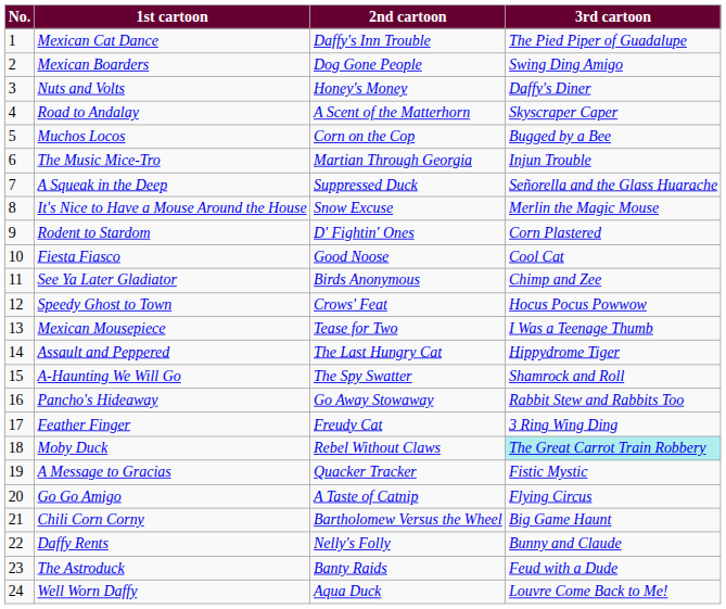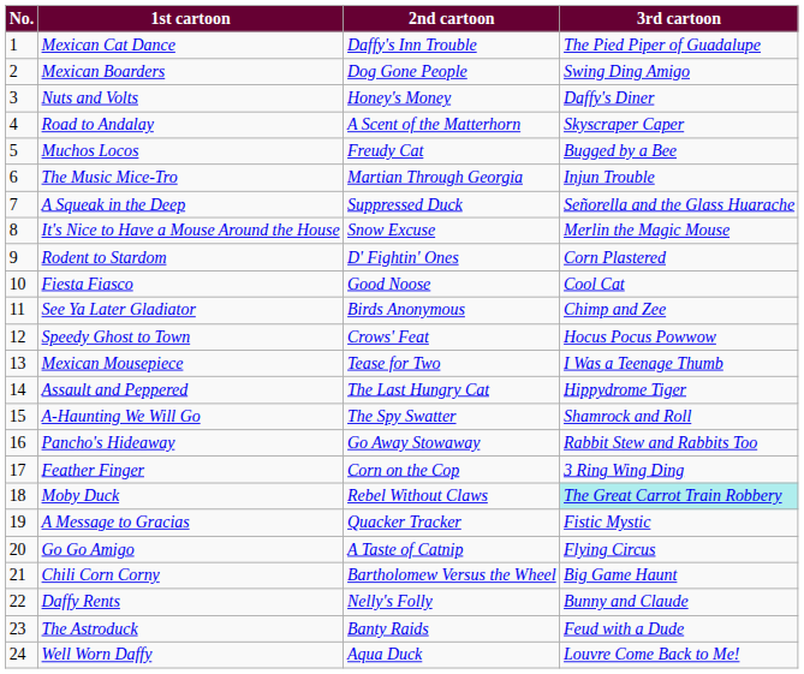 <table class="wikitable plainrowheaders">
 <tr>
 <th style="background:#603; color:#fff;">No.</th>
 <th style="background:#603; color:#fff;">1st cartoon</th>
 <th style="background:#603; color:#fff;">2nd cartoon</th>
 <th style="background:#603; color:#fff;">3rd cartoon</th>
 </tr>
 <tr>
 <td>1</td>
 <td><em><a href='#'>Mexican Cat Dance</a></em></td>
 <td><em><a href='#'>Daffy's Inn Trouble</a></em></td>
 <td><em><a href='#'>The Pied Piper of Guadalupe</a></em></td>
 </tr>
 <tr>
 <td>2</td>
 <td><em><a href='#'>Mexican Boarders</a></em></td>
 <td><em><a href='#'>Dog Gone People</a></em></td>
 <td><em><a href='#'>Swing Ding Amigo</a></em></td>
 </tr>
 <tr>
 <td>3</td>
 <td><em><a href='#'>Nuts and Volts</a></em></td>
 <td><em><a href='#'>Honey's Money</a></em></td>
 <td><em><a href='#'>Daffy's Diner</a></em></td>
 </tr>
 <tr>
 <td>4</td>
 <td><em><a href='#'>Road to Andalay</a></em></td>
 <td><em><a href='#'>A Scent of the Matterhorn</a></em></td>
 <td><em><a href='#'>Skyscraper Caper</a></em></td>
 </tr>
 <tr>
 <td>5</td>
 <td><em><a href='#'>Muchos Locos</a></em></td>
-<td><em><a href='#'>Corn on the Cop</a></em></td>
+<td><em><a href='#'>Freudy Cat</a></em></td>
 <td><em><a href='#'>Bugged by a Bee</a></em></td>
 </tr>
 <tr>
 <td>6</td>
 <td><em><a href='#'>The Music Mice-Tro</a></em></td>
 <td><em><a href='#'>Martian Through Georgia</a></em></td>
 <td><em><a href='#'>Injun Trouble</a></em></td>
 </tr>
 <tr>
 <td>7</td>
 <td><em><a href='#'>A Squeak in the Deep</a></em></td>
 <td><em><a href='#'>Suppressed Duck</a></em></td>
 <td><em><a href='#'>Señorella and the Glass Huarache</a></em></td>
 </tr>
 <tr>
 <td>8</td>
 <td><em><a href='#'>It's Nice to Have a Mouse Around the House</a></em></td>
 <td><em><a href='#'>Snow Excuse</a></em></td>
 <td><em><a href='#'>Merlin the Magic Mouse</a></em></td>
 </tr>
 <tr>
 <td>9</td>
 <td><em><a href='#'>Rodent to Stardom</a></em></td>
 <td><em><a href='#'>D' Fightin' Ones</a></em></td>
 <td><em><a href='#'>Corn Plastered</a></em></td>
 </tr>
 <tr>
 <td>10</td>
 <td><em><a href='#'>Fiesta Fiasco</a></em></td>
 <td><em><a href='#'>Good Noose</a></em></td>
 <td><em><a href='#'>Cool Cat</a></em></td>
 </tr>
 <tr>
 <td>11</td>
 <td><em><a href='#'>See Ya Later Gladiator</a></em></td>
 <td><em><a href='#'>Birds Anonymous</a></em></td>
 <td><em><a href='#'>Chimp and Zee</a></em></td>
 </tr>
 <tr>
 <td>12</td>
 <td><em><a href='#'>Speedy Ghost to Town</a></em></td>
 <td><em><a href='#'>Crows' Feat</a></em></td>
 <td><em><a href='#'>Hocus Pocus Powwow</a></em></td>
 </tr>
 <tr>
 <td>13</td>
 <td><em><a href='#'>Mexican Mousepiece</a></em></td>
 <td><em><a href='#'>Tease for Two</a></em></td>
 <td><em><a href='#'>I Was a Teenage Thumb</a></em></td>
 </tr>
 <tr>
 <td>14</td>
 <td><em><a href='#'>Assault and Peppered</a></em></td>
 <td><em><a href='#'>The Last Hungry Cat</a></em></td>
 <td><em><a href='#'>Hippydrome Tiger</a></em></td>
 </tr>
 <tr>
 <td>15</td>
 <td><em><a href='#'>A-Haunting We Will Go</a></em></td>
 <td><em><a href='#'>The Spy Swatter</a></em></td>
 <td><em><a href='#'>Shamrock and Roll</a></em></td>
 </tr>
 <tr>
 <td>16</td>
 <td><em><a href='#'>Pancho's Hideaway</a></em></td>
 <td><em><a href='#'>Go Away Stowaway</a></em></td>
 <td><em><a href='#'>Rabbit Stew and Rabbits Too</a></em></td>
 </tr>
 <tr>
 <td>17</td>
 <td><em><a href='#'>Feather Finger</a></em></td>
-<td><em><a href='#'>Freudy Cat</a></em></td>
+<td><em><a href='#'>Corn on the Cop</a></em></td>
 <td><em><a href='#'>3 Ring Wing Ding</a></em></td>
 </tr>
 <tr>
 <td>18</td>
 <td><em><a href='#'>Moby Duck</a></em></td>
 <td><em><a href='#'>Rebel Without Claws</a></em></td>
 <td style="background: paleturquoise;"><em><a href='#'>The Great Carrot Train Robbery</a></em></td>
 </tr>
 <tr>
 <td>19</td>
 <td><em><a href='#'>A Message to Gracias</a></em></td>
 <td><em><a href='#'>Quacker Tracker</a></em></td>
 <td><em><a href='#'>Fistic Mystic</a></em></td>
 </tr>
 <tr>
 <td>20</td>
 <td><em><a href='#'>Go Go Amigo</a></em></td>
 <td><em><a href='#'>A Taste of Catnip</a></em></td>
 <td><em><a href='#'>Flying Circus</a></em></td>
 </tr>
 <tr>
 <td>21</td>
 <td><em><a href='#'>Chili Corn Corny</a></em></td>
 <td><em><a href='#'>Bartholomew Versus the Wheel</a></em></td>
 <td><em><a href='#'>Big Game Haunt</a></em></td>
 </tr>
 <tr>
 <td>22</td>
 <td><em><a href='#'>Daffy Rents</a></em></td>
 <td><em><a href='#'>Nelly's Folly</a></em></td>
 <td><em><a href='#'>Bunny and Claude</a></em></td>
 </tr>
 <tr>
 <td>23</td>
 <td><em><a href='#'>The Astroduck</a></em></td>
 <td><em><a href='#'>Banty Raids</a></em></td>
 <td><em><a href='#'>Feud with a Dude</a></em></td>
 </tr>
 <tr>
 <td>24</td>
 <td><em><a href='#'>Well Worn Daffy</a></em></td>
 <td><em><a href='#'>Aqua Duck</a></em></td>
 <td><em><a href='#'>Louvre Come Back to Me!</a></em></td>
 </tr>
 </table>
